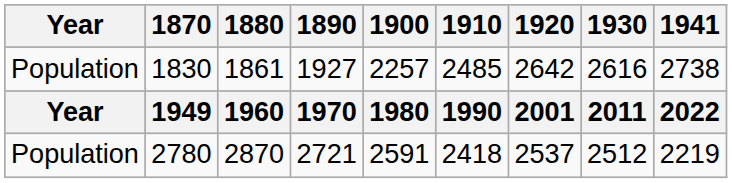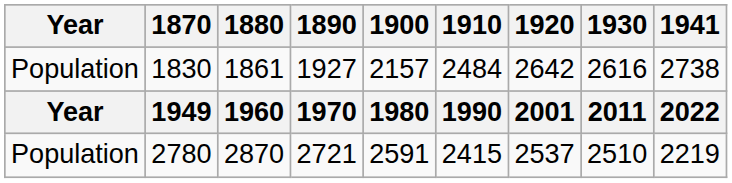 <table class="wikitable">
 <tr>
 <th>Year</th>
 <th>1870</th>
 <th>1880</th>
 <th>1890</th>
 <th>1900</th>
 <th>1910</th>
 <th>1920</th>
 <th>1930</th>
 <th>1941</th>
 </tr>
 <tr>
 <td>Population</td>
 <td>1830</td>
 <td>1861</td>
 <td>1927</td>
-<td>2257</td>
-<td>2485</td>
+<td>2157</td>
+<td>2484</td>
 <td>2642</td>
 <td>2616</td>
 <td>2738</td>
 </tr>
 <tr>
 <th>Year</th>
 <th>1949</th>
 <th>1960</th>
 <th>1970</th>
 <th>1980</th>
 <th>1990</th>
 <th>2001</th>
 <th>2011</th>
 <th>2022</th>
 </tr>
 <tr>
 <td>Population</td>
 <td>2780</td>
 <td>2870</td>
 <td>2721</td>
 <td>2591</td>
-<td>2418</td>
+<td>2415</td>
 <td>2537</td>
-<td>2512</td>
+<td>2510</td>
 <td>2219</td>
 </tr>
 </table>
